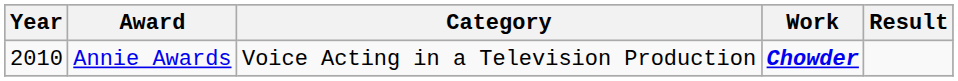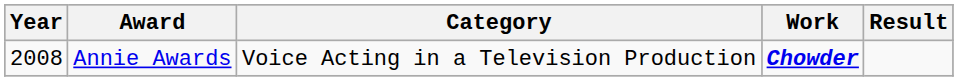 <table class="wikitable plainrowheaders" style="text-align:center;">
 <tr>
 <th><strong>Year</strong></th>
 <th><strong>Award</strong></th>
 <th><strong>Category</strong></th>
 <th><strong>Work</strong></th>
 <th><strong>Result</strong></th>
 </tr>
 <tr>
-<td>2010</td>
+<td>2008</td>
 <td><a href='#'>Annie Awards</a></td>
 <td>Voice Acting in a Television Production</td>
 <td><strong><em><a href='#'>Chowder</a></em></strong></td>
 <td></td>
 </tr>
 </table>
